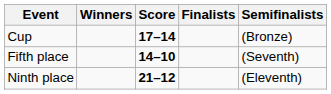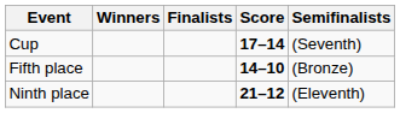 <table class="wikitable">
 <tr>
 <th>Event</th>
 <th>Winners</th>
+<th>Finalists</th>
 <th>Score</th>
-<th>Finalists</th>
 <th>Semifinalists</th>
 </tr>
 <tr>
 <td>Cup</td>
 <td><strong></strong></td>
+<td></td>
 <td align=center><strong>17–14</strong></td>
-<td></td>
-<td> (Bronze)<br></td>
+<td> (Seventh)<br></td>
 </tr>
 <tr>
 <td>Fifth place</td>
 <td><strong></strong></td>
+<td></td>
 <td align=center><strong>14–10</strong></td>
-<td></td>
-<td> (Seventh)<br></td>
+<td> (Bronze)<br></td>
 </tr>
 <tr>
 <td>Ninth place</td>
 <td><strong></strong></td>
+<td></td>
 <td align=center><strong>21–12</strong></td>
-<td></td>
 <td> (Eleventh)<br></td>
 </tr>
 </table>
